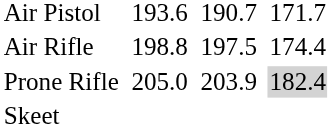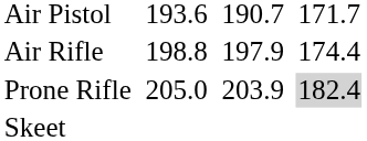 <table>
 <tr>
 <td>Air Pistol</td>
 <td></td>
 <td>193.6</td>
 <td></td>
 <td>190.7</td>
 <td></td>
 <td>171.7</td>
 </tr>
 <tr>
 <td>Air Rifle</td>
 <td></td>
 <td>198.8</td>
 <td></td>
-<td>197.5</td>
+<td>197.9</td>
 <td></td>
 <td>174.4</td>
 </tr>
 <tr>
 <td>Prone Rifle</td>
 <td></td>
 <td>205.0</td>
 <td></td>
 <td>203.9</td>
 <td></td>
 <td style="background: lightgrey;">182.4</td>
 </tr>
 <tr>
 <td>Skeet</td>
 <td></td>
 <td></td>
 <td></td>
 <td></td>
 <td></td>
 <td></td>
 </tr>
 </table>
